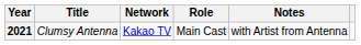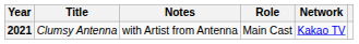 <table class="wikitable sortable plainrowheaders">
 <tr>
 <th scope="col">Year</th>
 <th scope="col">Title</th>
+<th scope="col">Notes</th>
+<th scope="col">Role</th>
 <th scope="col">Network</th>
-<th scope="col">Role</th>
-<th scope="col">Notes</th>
 <th scope="col" class="unsortable"></th>
 </tr>
 <tr>
 <th scope="row">2021</th>
 <td><em>Clumsy Antenna</em> </td>
+<td>with Artist from Antenna</td>
+<td>Main Cast</td>
 <td><a href='#'>Kakao TV</a></td>
-<td>Main Cast</td>
-<td>with Artist from Antenna</td>
 <td></td>
 </tr>
 </table>
